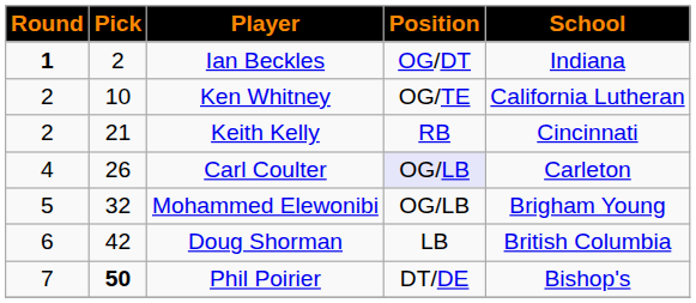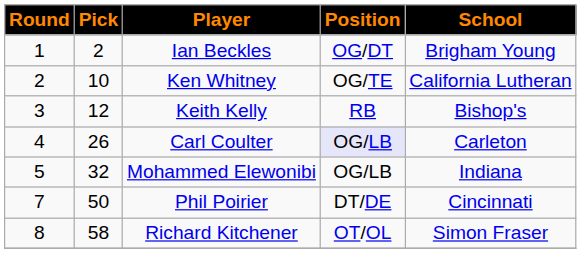 <table class="wikitable sortable">
 <tr>
 <th style="background:black;color:#FF8800;">Round</th>
 <th style="background:black;color:#FF8800;">Pick</th>
 <th style="background:black;color:#FF8800;">Player</th>
 <th style="background:black;color:#FF8800;">Position</th>
 <th style="background:black;color:#FF8800;">School</th>
 </tr>
 <tr align="center">
-<td align=center><strong>1</strong></td>
+<td align=center>1</td>
 <td>2</td>
 <td><a href='#'>Ian Beckles</a></td>
 <td><a href='#'>OG</a>/<a href='#'>DT</a></td>
-<td><a href='#'>Indiana</a></td>
+<td><a href='#'>Brigham Young</a></td>
 </tr>
 <tr align="center">
 <td align=center>2</td>
 <td>10</td>
 <td><a href='#'>Ken Whitney</a></td>
 <td>OG/<a href='#'>TE</a></td>
 <td><a href='#'>California Lutheran</a></td>
 </tr>
 <tr align="center">
-<td align=center>2</td>
-<td>21</td>
+<td align=center>3</td>
+<td>12</td>
 <td><a href='#'>Keith Kelly</a></td>
 <td><a href='#'>RB</a></td>
-<td><a href='#'>Cincinnati</a></td>
+<td><a href='#'>Bishop's</a></td>
 </tr>
 <tr align="center">
 <td align=center>4</td>
 <td>26</td>
 <td><a href='#'>Carl Coulter</a></td>
 <td style="background: lavender;">OG/<a href='#'>LB</a></td>
 <td><a href='#'>Carleton</a></td>
 </tr>
 <tr align="center">
 <td align=center>5</td>
 <td>32</td>
 <td><a href='#'>Mohammed Elewonibi</a></td>
 <td>OG/LB</td>
-<td><a href='#'>Brigham Young</a></td>
-</tr>
-<tr align="center">
-<td align=center>6</td>
-<td>42</td>
-<td><a href='#'>Doug Shorman</a></td>
-<td>LB</td>
-<td><a href='#'>British Columbia</a></td>
+<td><a href='#'>Indiana</a></td>
 </tr>
 <tr align="center">
 <td align=center>7</td>
-<td><strong>50</strong></td>
+<td>50</td>
 <td><a href='#'>Phil Poirier</a></td>
 <td>DT/<a href='#'>DE</a></td>
-<td><a href='#'>Bishop's</a></td>
+<td><a href='#'>Cincinnati</a></td>
+</tr>
+<tr align="center">
+<td align=center>8</td>
+<td>58</td>
+<td><a href='#'>Richard Kitchener</a></td>
+<td><a href='#'>OT</a>/<a href='#'>OL</a></td>
+<td><a href='#'>Simon Fraser</a></td>
 </tr>
 <tr>
 </tr>
 </table>
